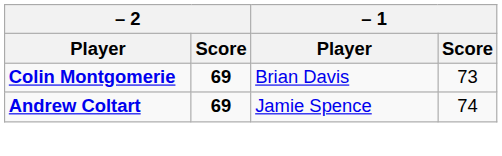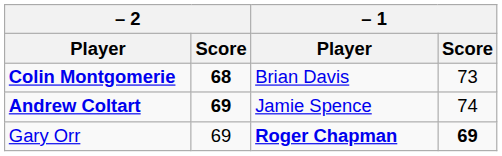 <table class=wikitable>
 <tr>
 <th colspan=2> – 2</th>
 <th colspan=2> – 1</th>
 </tr>
 <tr>
 <th width=155>Player</th>
 <th>Score</th>
 <th width=155>Player</th>
 <th>Score</th>
 </tr>
 <tr>
 <td><strong><a href='#'>Colin Montgomerie</a></strong></td>
-<td align=center><strong>69</strong></td>
+<td align=center><strong>68</strong></td>
 <td><a href='#'>Brian Davis</a></td>
 <td align=center>73</td>
 </tr>
 <tr>
 <td><strong><a href='#'>Andrew Coltart</a></strong></td>
 <td align=center><strong>69</strong></td>
 <td><a href='#'>Jamie Spence</a></td>
 <td align=center>74</td>
 </tr>
+<tr>
+<td><a href='#'>Gary Orr</a></td>
+<td align=center>69</td>
+<td><strong><a href='#'>Roger Chapman</a></strong></td>
+<td align=center><strong>69</strong></td>
+</tr>
 </table>
